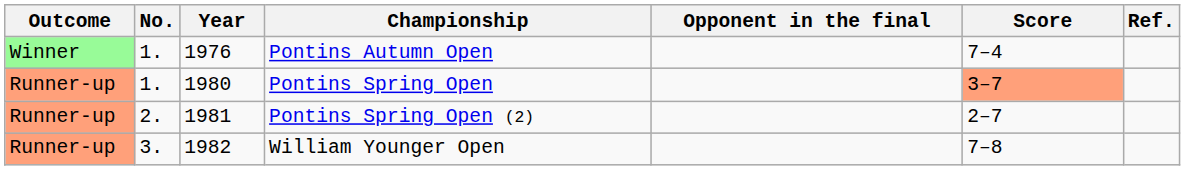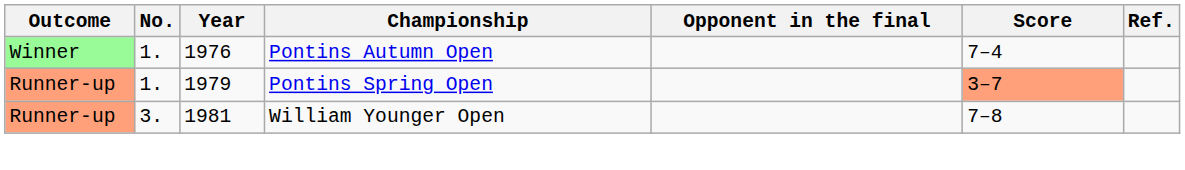 <table class="sortable wikitable">
 <tr>
 <th width="80">Outcome</th>
 <th width="20">No.</th>
 <th width="50">Year</th>
 <th width="250">Championship</th>
 <th width="200">Opponent in the final</th>
 <th width="100">Score</th>
 <th width="20">Ref.</th>
 </tr>
 <tr>
 <td style="background:#98fb98;">Winner</td>
 <td>1.</td>
 <td>1976</td>
 <td><a href='#'>Pontins Autumn Open</a></td>
 <td></td>
 <td>7–4</td>
 <td></td>
 </tr>
 <tr>
 <td style="background:#ffa07a;">Runner-up</td>
 <td>1.</td>
-<td>1980</td>
+<td>1979</td>
 <td><a href='#'>Pontins Spring Open</a></td>
 <td></td>
 <td style="background: lightsalmon;">3–7</td>
 <td></td>
 </tr>
 <tr>
 <td style="background:#ffa07a;">Runner-up</td>
-<td>2.</td>
+<td>3.</td>
 <td>1981</td>
-<td><a href='#'>Pontins Spring Open</a> <small>(2)</small></td>
-<td></td>
-<td>2–7</td>
-<td></td>
-</tr>
-<tr>
-<td style="background:#ffa07a;">Runner-up</td>
-<td>3.</td>
-<td>1982</td>
 <td>William Younger Open</td>
 <td></td>
 <td>7–8</td>
 <td></td>
 </tr>
 </table>
